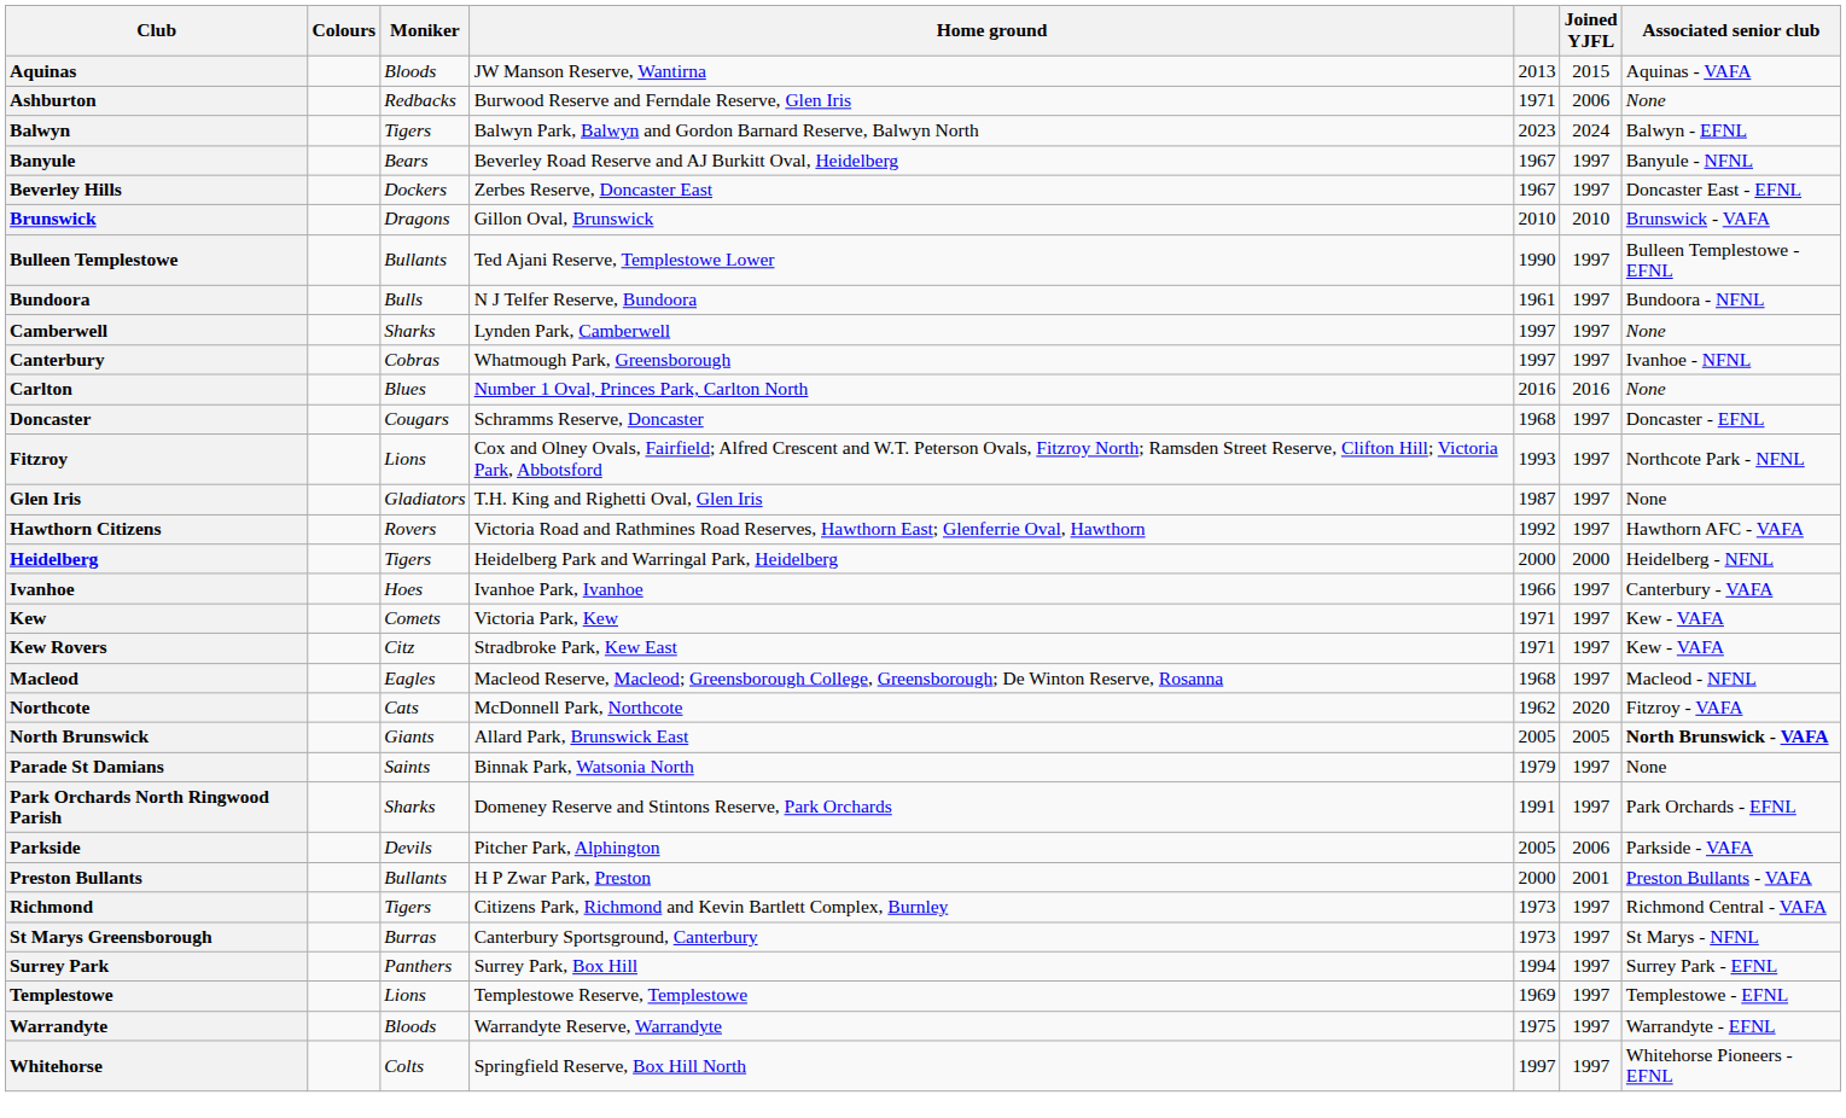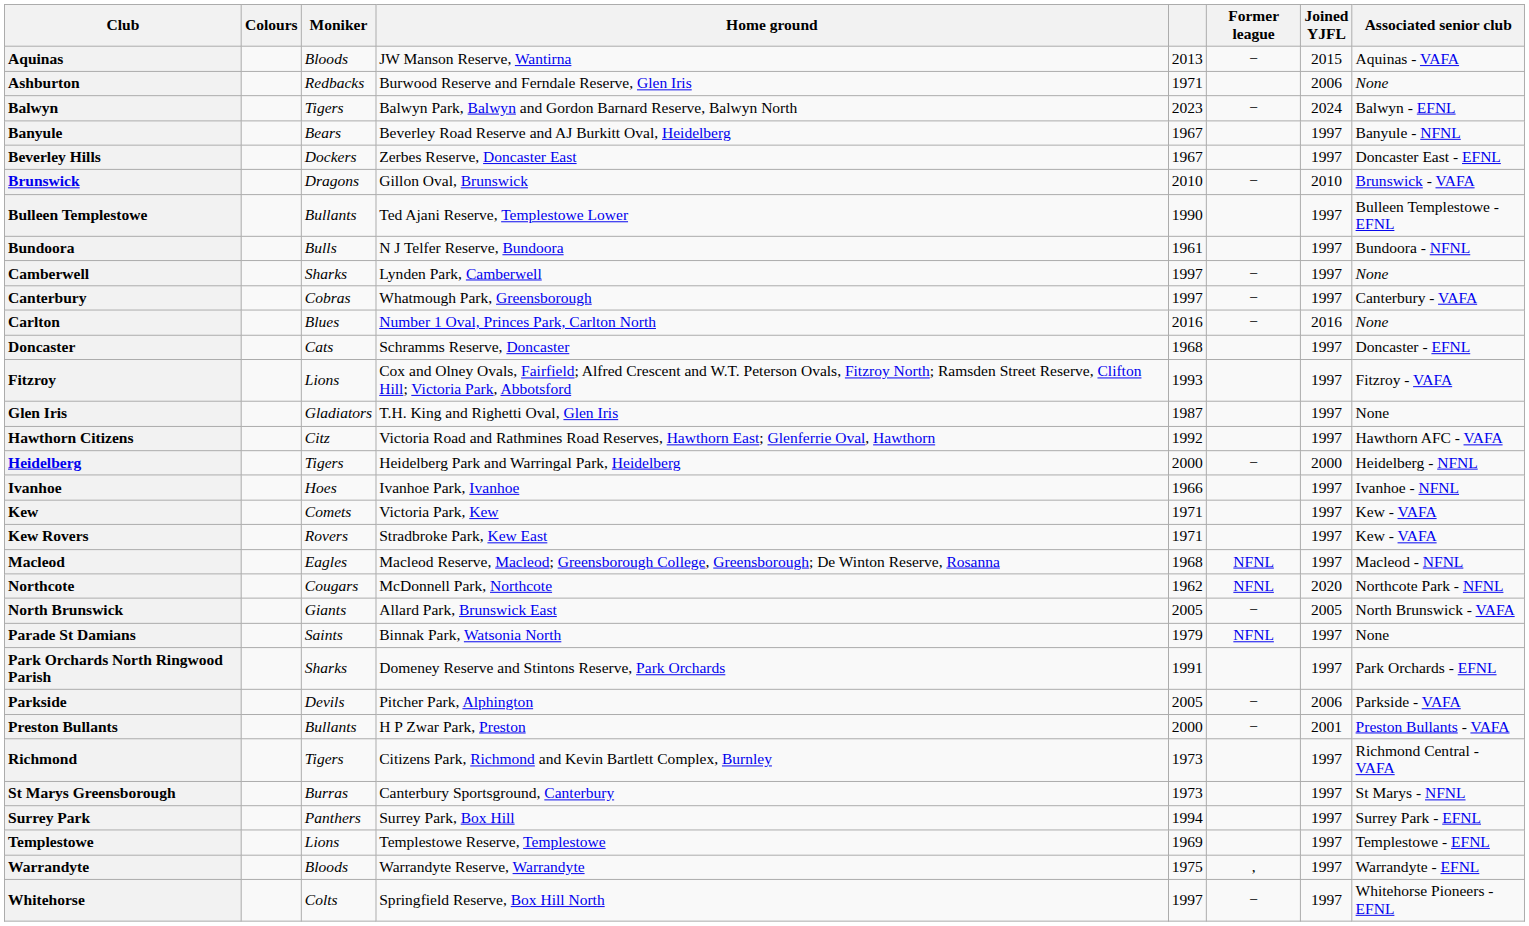 <table class="wikitable sortable">
 <tr>
 <th>Club</th>
 <th class="unsortable">Colours</th>
 <th>Moniker</th>
 <th>Home ground</th>
 <th></th>
+<th>Former league</th>
 <th>Joined <br> YJFL</th>
 <th>Associated senior club</th>
 </tr>
 <tr>
 <th style="text-align:left;">Aquinas</th>
 <td></td>
 <td><em>Bloods</em></td>
 <td>JW Manson Reserve, <a href='#'>Wantirna</a></td>
 <td style="text-align:center;">2013</td>
+<td style="text-align:center;">−</td>
 <td style="text-align:center;">2015</td>
 <td>Aquinas - <a href='#'>VAFA</a></td>
 </tr>
 <tr>
 <th style="text-align:left;">Ashburton</th>
 <td></td>
 <td><em>Redbacks</em></td>
 <td>Burwood Reserve and Ferndale Reserve, <a href='#'>Glen Iris</a></td>
 <td style="text-align:center;">1971</td>
+<td style="text-align:center;"></td>
 <td style="text-align:center;">2006</td>
 <td><em>None</em></td>
 </tr>
 <tr>
 <th style="text-align:left;">Balwyn</th>
 <td></td>
 <td><em>Tigers</em></td>
 <td>Balwyn Park, <a href='#'>Balwyn</a> and Gordon Barnard Reserve, Balwyn North</td>
 <td style="text-align:center;">2023</td>
+<td style="text-align:center;">−</td>
 <td style="text-align:center;">2024</td>
 <td>Balwyn - <a href='#'>EFNL</a></td>
 </tr>
 <tr>
 <th style="text-align:left;">Banyule</th>
 <td></td>
 <td><em>Bears</em></td>
 <td>Beverley Road Reserve and AJ Burkitt Oval, <a href='#'>Heidelberg</a></td>
 <td style="text-align:center;">1967</td>
+<td style="text-align:center;"></td>
 <td style="text-align:center;">1997</td>
 <td>Banyule - <a href='#'>NFNL</a></td>
 </tr>
 <tr>
 <th style="text-align:left;">Beverley Hills</th>
 <td></td>
 <td><em>Dockers</em></td>
 <td>Zerbes Reserve, <a href='#'>Doncaster East</a></td>
 <td style="text-align:center;">1967</td>
+<td style="text-align:center;"></td>
 <td style="text-align:center;">1997</td>
 <td>Doncaster East - <a href='#'>EFNL</a></td>
 </tr>
 <tr>
 <th style="text-align:left;"><a href='#'>Brunswick</a></th>
 <td></td>
 <td><em>Dragons</em></td>
 <td>Gillon Oval, <a href='#'>Brunswick</a></td>
 <td style="text-align:center;">2010</td>
+<td style="text-align:center;">−</td>
 <td style="text-align:center;">2010</td>
 <td><a href='#'>Brunswick</a> - <a href='#'>VAFA</a></td>
 </tr>
 <tr>
 <th style="text-align:left;">Bulleen Templestowe</th>
 <td></td>
 <td><em>Bullants</em></td>
 <td>Ted Ajani Reserve, <a href='#'>Templestowe Lower</a></td>
 <td style="text-align:center;">1990</td>
+<td style="text-align:center;"></td>
 <td style="text-align:center;">1997</td>
 <td>Bulleen Templestowe - <a href='#'>EFNL</a></td>
 </tr>
 <tr>
 <th style="text-align:left;">Bundoora</th>
 <td></td>
 <td><em>Bulls</em></td>
 <td>N J Telfer Reserve, <a href='#'>Bundoora</a></td>
 <td style="text-align:center;">1961</td>
+<td style="text-align:center;"></td>
 <td style="text-align:center;">1997</td>
 <td>Bundoora - <a href='#'>NFNL</a></td>
 </tr>
 <tr>
 <th style="text-align:left;">Camberwell</th>
 <td></td>
 <td><em>Sharks</em></td>
 <td>Lynden Park, <a href='#'>Camberwell</a></td>
 <td style="text-align:center;">1997</td>
+<td style="text-align:center;">−</td>
 <td style="text-align:center;">1997</td>
 <td><em>None</em></td>
 </tr>
 <tr>
 <th style="text-align:left;">Canterbury</th>
 <td></td>
 <td><em>Cobras</em></td>
 <td>Whatmough Park, <a href='#'>Greensborough</a></td>
 <td style="text-align:center;">1997</td>
+<td style="text-align:center;">−</td>
 <td style="text-align:center;">1997</td>
-<td>Ivanhoe - <a href='#'>NFNL</a></td>
+<td>Canterbury - <a href='#'>VAFA</a></td>
 </tr>
 <tr>
 <th style="text-align:left;">Carlton</th>
 <td></td>
 <td><em>Blues</em></td>
 <td><a href='#'>Number 1 Oval, Princes Park, Carlton North</a></td>
 <td style="text-align:center;">2016</td>
+<td style="text-align:center;">−</td>
 <td style="text-align:center;">2016</td>
 <td><em>None</em></td>
 </tr>
 <tr>
 <th style="text-align:left;">Doncaster</th>
 <td></td>
-<td><em>Cougars</em></td>
+<td><em>Cats</em></td>
 <td>Schramms Reserve, <a href='#'>Doncaster</a></td>
 <td style="text-align:center;">1968</td>
+<td style="text-align:center;"></td>
 <td style="text-align:center;">1997</td>
 <td>Doncaster - <a href='#'>EFNL</a></td>
 </tr>
 <tr>
 <th style="text-align:left;">Fitzroy</th>
 <td></td>
 <td><em>Lions</em></td>
 <td>Cox and Olney Ovals, <a href='#'>Fairfield</a>; Alfred Crescent and W.T. Peterson Ovals, <a href='#'>Fitzroy North</a>; Ramsden Street Reserve, <a href='#'>Clifton Hill</a>; <a href='#'>Victoria Park</a>, <a href='#'>Abbotsford</a></td>
 <td style="text-align:center;">1993</td>
+<td style="text-align:center;"></td>
 <td style="text-align:center;">1997</td>
-<td>Northcote Park - <a href='#'>NFNL</a></td>
+<td>Fitzroy - <a href='#'>VAFA</a></td>
 </tr>
 <tr>
 <th style="text-align:left;">Glen Iris</th>
 <td></td>
 <td><em>Gladiators</em></td>
 <td>T.H. King and Righetti Oval, <a href='#'>Glen Iris</a></td>
 <td style="text-align:center;">1987</td>
+<td style="text-align:center;"></td>
 <td style="text-align:center;">1997</td>
 <td>None</td>
 </tr>
 <tr>
 <th style="text-align:left;">Hawthorn Citizens</th>
 <td></td>
-<td><em>Rovers</em></td>
+<td><em>Citz</em></td>
 <td>Victoria Road and Rathmines Road Reserves, <a href='#'>Hawthorn East</a>; <a href='#'>Glenferrie Oval</a>, <a href='#'>Hawthorn</a></td>
 <td style="text-align:center;">1992</td>
+<td style="text-align:center;"></td>
 <td style="text-align:center;">1997</td>
 <td>Hawthorn AFC - <a href='#'>VAFA</a></td>
 </tr>
 <tr>
 <th style="text-align:left;"><a href='#'>Heidelberg</a></th>
 <td></td>
 <td><em>Tigers</em></td>
 <td>Heidelberg Park and Warringal Park, <a href='#'>Heidelberg</a></td>
 <td style="text-align:center;">2000</td>
+<td style="text-align:center;">−</td>
 <td style="text-align:center;">2000</td>
 <td>Heidelberg - <a href='#'>NFNL</a></td>
 </tr>
 <tr>
 <th style="text-align:left;">Ivanhoe</th>
 <td></td>
 <td><em>Hoes</em></td>
 <td>Ivanhoe Park, <a href='#'>Ivanhoe</a></td>
 <td style="text-align:center;">1966</td>
+<td style="text-align:center;"></td>
 <td style="text-align:center;">1997</td>
-<td>Canterbury - <a href='#'>VAFA</a></td>
+<td>Ivanhoe - <a href='#'>NFNL</a></td>
 </tr>
 <tr>
 <th style="text-align:left;">Kew</th>
 <td></td>
 <td><em>Comets</em></td>
 <td>Victoria Park, <a href='#'>Kew</a></td>
 <td style="text-align:center;">1971</td>
+<td style="text-align:center;"></td>
 <td style="text-align:center;">1997</td>
 <td>Kew - <a href='#'>VAFA</a></td>
 </tr>
 <tr>
 <th style="text-align:left;">Kew Rovers</th>
 <td></td>
-<td><em>Citz</em></td>
+<td><em>Rovers</em></td>
 <td>Stradbroke Park, <a href='#'>Kew East</a></td>
 <td style="text-align:center;">1971</td>
+<td style="text-align:center;"></td>
 <td style="text-align:center;">1997</td>
 <td>Kew - <a href='#'>VAFA</a></td>
 </tr>
 <tr>
 <th style="text-align:left;">Macleod</th>
 <td></td>
 <td><em>Eagles</em></td>
 <td>Macleod Reserve, <a href='#'>Macleod</a>; <a href='#'>Greensborough College</a>, <a href='#'>Greensborough</a>; De Winton Reserve, <a href='#'>Rosanna</a></td>
 <td style="text-align:center;">1968</td>
+<td style="text-align:center;"><a href='#'>NFNL</a></td>
 <td style="text-align:center;">1997</td>
 <td>Macleod - <a href='#'>NFNL</a></td>
 </tr>
 <tr>
 <th style="text-align:left;">Northcote</th>
 <td></td>
-<td><em>Cats</em></td>
+<td><em>Cougars</em></td>
 <td>McDonnell Park, <a href='#'>Northcote</a></td>
 <td style="text-align:center;">1962</td>
+<td style="text-align:center;"><a href='#'>NFNL</a></td>
 <td style="text-align:center;">2020</td>
-<td>Fitzroy - <a href='#'>VAFA</a></td>
+<td>Northcote Park - <a href='#'>NFNL</a></td>
 </tr>
 <tr>
 <th style="text-align:left;">North Brunswick</th>
 <td></td>
 <td><em>Giants</em></td>
 <td>Allard Park, <a href='#'>Brunswick East</a></td>
 <td style="text-align:center;">2005</td>
+<td style="text-align:center;">−</td>
 <td style="text-align:center;">2005</td>
-<td><strong>North Brunswick - <a href='#'>VAFA</a></strong></td>
+<td>North Brunswick - <a href='#'>VAFA</a></td>
 </tr>
 <tr>
 <th style="text-align:left;">Parade St Damians</th>
 <td></td>
 <td><em>Saints</em></td>
 <td>Binnak Park, <a href='#'>Watsonia North</a></td>
 <td style="text-align:center;">1979</td>
+<td style="text-align:center;"><a href='#'>NFNL</a></td>
 <td style="text-align:center;">1997</td>
 <td>None</td>
 </tr>
 <tr>
 <th style="text-align:left;">Park Orchards North Ringwood Parish</th>
 <td></td>
 <td><em>Sharks</em></td>
 <td>Domeney Reserve and Stintons Reserve, <a href='#'>Park Orchards</a></td>
 <td style="text-align:center;">1991</td>
+<td style="text-align:center;"></td>
 <td style="text-align:center;">1997</td>
 <td>Park Orchards - <a href='#'>EFNL</a></td>
 </tr>
 <tr>
 <th style="text-align:left;">Parkside</th>
 <td></td>
 <td><em>Devils</em></td>
 <td>Pitcher Park, <a href='#'>Alphington</a></td>
 <td style="text-align:center;">2005</td>
+<td style="text-align:center;">−</td>
 <td style="text-align:center;">2006</td>
 <td>Parkside - <a href='#'>VAFA</a></td>
 </tr>
 <tr>
 <th style="text-align:left;">Preston Bullants</th>
 <td></td>
 <td><em>Bullants</em></td>
 <td>H P Zwar Park, <a href='#'>Preston</a></td>
 <td style="text-align:center;">2000</td>
+<td style="text-align:center;">−</td>
 <td style="text-align:center;">2001</td>
 <td><a href='#'>Preston Bullants</a> - <a href='#'>VAFA</a></td>
 </tr>
 <tr>
 <th style="text-align:left;">Richmond</th>
 <td></td>
 <td><em>Tigers</em></td>
 <td>Citizens Park, <a href='#'>Richmond</a> and Kevin Bartlett Complex, <a href='#'>Burnley</a></td>
 <td style="text-align:center;">1973</td>
+<td style="text-align:center;"></td>
 <td style="text-align:center;">1997</td>
 <td>Richmond Central - <a href='#'>VAFA</a></td>
 </tr>
 <tr>
 <th style="text-align:left;">St Marys Greensborough</th>
 <td></td>
 <td><em>Burras</em></td>
 <td>Canterbury Sportsground, <a href='#'>Canterbury</a></td>
 <td style="text-align:center;">1973</td>
+<td style="text-align:center;"></td>
 <td style="text-align:center;">1997</td>
 <td>St Marys - <a href='#'>NFNL</a></td>
 </tr>
 <tr>
 <th style="text-align:left;">Surrey Park</th>
 <td></td>
 <td><em>Panthers</em></td>
 <td>Surrey Park, <a href='#'>Box Hill</a></td>
 <td style="text-align:center;">1994</td>
+<td style="text-align:center;"></td>
 <td style="text-align:center;">1997</td>
 <td>Surrey Park - <a href='#'>EFNL</a></td>
 </tr>
 <tr>
 <th style="text-align:left;">Templestowe</th>
 <td></td>
 <td><em>Lions</em></td>
 <td>Templestowe Reserve, <a href='#'>Templestowe</a></td>
 <td style="text-align:center;">1969</td>
+<td style="text-align:center;"></td>
 <td style="text-align:center;">1997</td>
 <td>Templestowe - <a href='#'>EFNL</a></td>
 </tr>
 <tr>
 <th style="text-align:left;">Warrandyte</th>
 <td></td>
 <td><em>Bloods</em></td>
 <td>Warrandyte Reserve, <a href='#'>Warrandyte</a></td>
 <td style="text-align:center;">1975</td>
+<td style="text-align:center;">, </td>
 <td style="text-align:center;">1997</td>
 <td>Warrandyte - <a href='#'>EFNL</a></td>
 </tr>
 <tr>
 <th style="text-align:left;">Whitehorse</th>
 <td></td>
 <td><em>Colts</em></td>
 <td>Springfield Reserve, <a href='#'>Box Hill North</a></td>
 <td style="text-align:center;">1997</td>
+<td style="text-align:center;">−</td>
 <td style="text-align:center;">1997</td>
 <td>Whitehorse Pioneers - <a href='#'>EFNL</a></td>
 </tr>
 </table>
